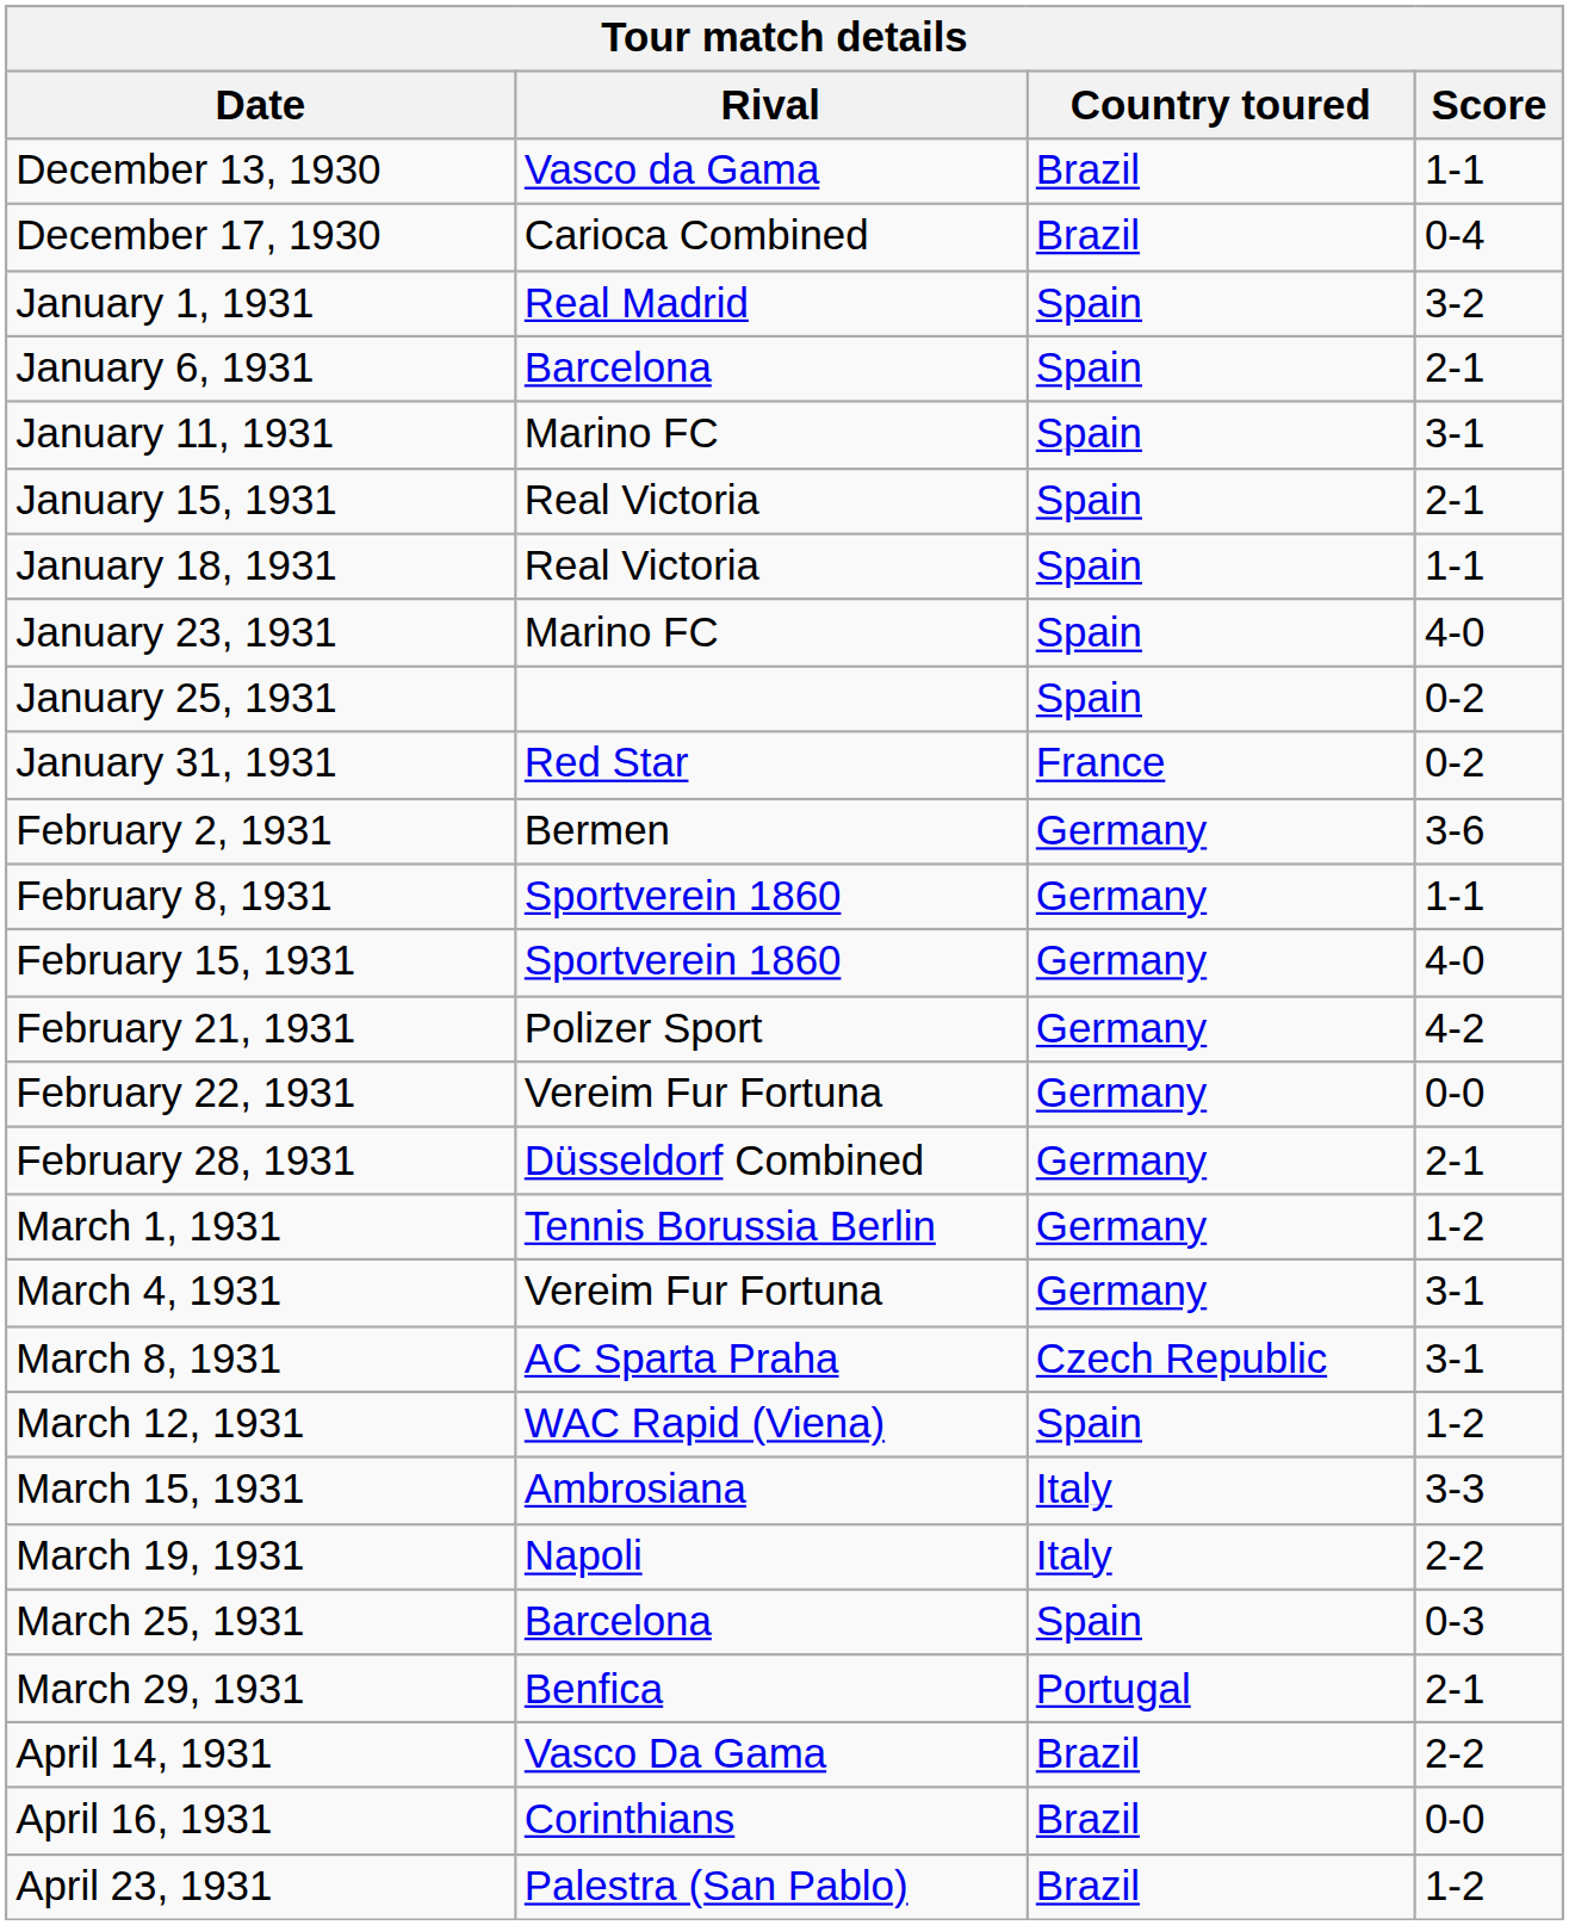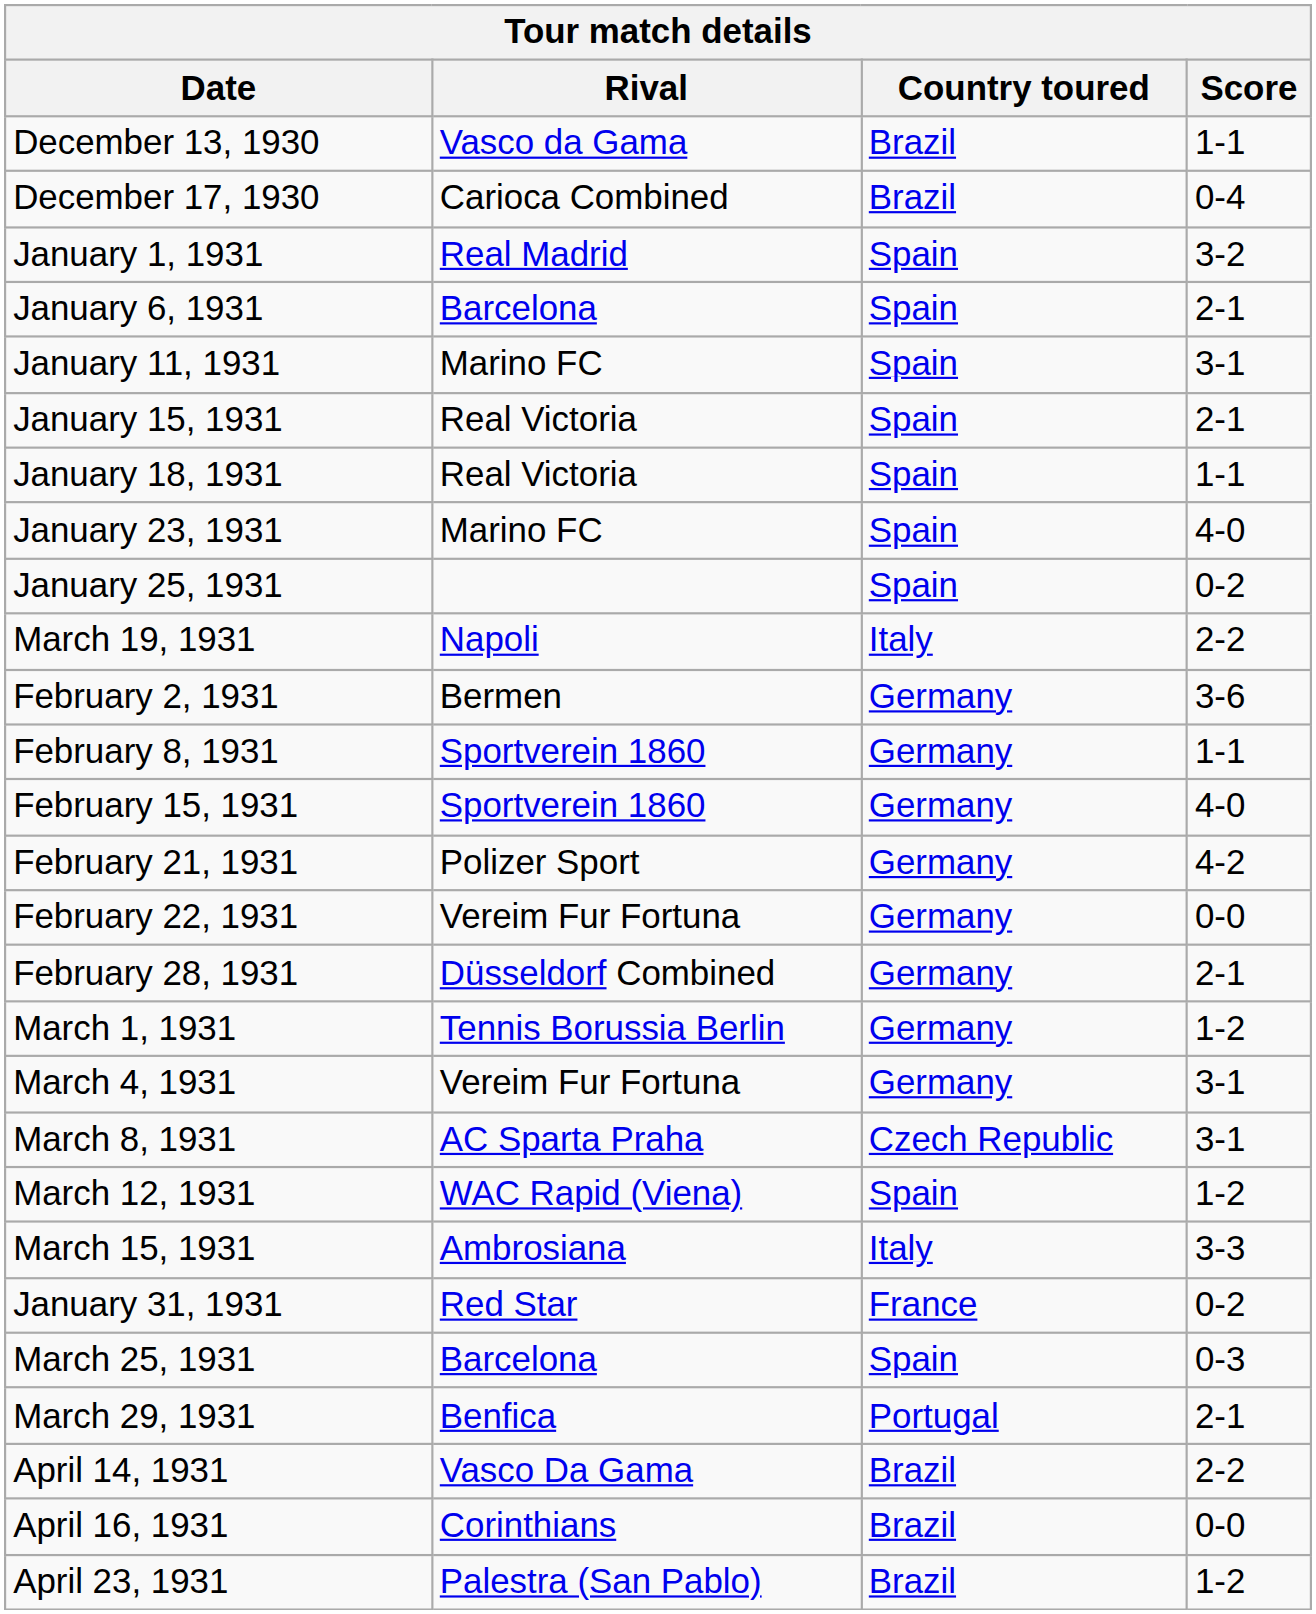 <table class="wikitable collapsible collapsed" style="width:600px">
 <tr>
 <th colspan=4>Tour match details</th>
 </tr>
 <tr>
 <th width=200px>Date</th>
 <th width=200px>Rival</th>
 <th width=150px>Country toured</th>
 <th width=50px>Score</th>
 </tr>
 <tr>
 <td>December 13, 1930</td>
 <td><a href='#'>Vasco da Gama</a></td>
 <td> <a href='#'>Brazil</a></td>
 <td>1-1</td>
 </tr>
 <tr>
 <td>December 17, 1930</td>
 <td>Carioca Combined</td>
 <td> <a href='#'>Brazil</a></td>
 <td>0-4</td>
 </tr>
 <tr>
 <td>January 1, 1931</td>
 <td><a href='#'>Real Madrid</a></td>
 <td> <a href='#'>Spain</a></td>
 <td>3-2</td>
 </tr>
 <tr>
 <td>January 6, 1931</td>
 <td><a href='#'>Barcelona</a></td>
 <td> <a href='#'>Spain</a></td>
 <td>2-1</td>
 </tr>
 <tr>
 <td>January 11, 1931</td>
 <td>Marino FC</td>
 <td> <a href='#'>Spain</a></td>
 <td>3-1</td>
 </tr>
 <tr>
 <td>January 15, 1931</td>
 <td>Real Victoria </td>
 <td> <a href='#'>Spain</a></td>
 <td>2-1</td>
 </tr>
 <tr>
 <td>January 18, 1931</td>
 <td>Real Victoria</td>
 <td> <a href='#'>Spain</a></td>
 <td>1-1</td>
 </tr>
 <tr>
 <td>January 23, 1931</td>
 <td>Marino FC</td>
 <td> <a href='#'>Spain</a></td>
 <td>4-0</td>
 </tr>
 <tr>
 <td>January 25, 1931</td>
 <td></td>
 <td> <a href='#'>Spain</a></td>
 <td>0-2</td>
 </tr>
 <tr>
-<td>January 31, 1931</td>
-<td><a href='#'>Red Star</a> </td>
-<td> <a href='#'>France</a></td>
-<td>0-2</td>
+<td>March 19, 1931</td>
+<td><a href='#'>Napoli</a></td>
+<td> <a href='#'>Italy</a></td>
+<td>2-2</td>
 </tr>
 <tr>
 <td>February 2, 1931</td>
 <td>Bermen</td>
 <td> <a href='#'>Germany</a></td>
 <td>3-6</td>
 </tr>
 <tr>
 <td>February 8, 1931</td>
 <td><a href='#'>Sportverein 1860</a></td>
 <td> <a href='#'>Germany</a></td>
 <td>1-1</td>
 </tr>
 <tr>
 <td>February 15, 1931</td>
 <td><a href='#'>Sportverein 1860</a></td>
 <td> <a href='#'>Germany</a></td>
 <td>4-0</td>
 </tr>
 <tr>
 <td>February 21, 1931</td>
 <td>Polizer Sport</td>
 <td> <a href='#'>Germany</a></td>
 <td>4-2</td>
 </tr>
 <tr>
 <td>February 22, 1931</td>
 <td>Vereim Fur Fortuna</td>
 <td> <a href='#'>Germany</a></td>
 <td>0-0</td>
 </tr>
 <tr>
 <td>February 28, 1931</td>
 <td><a href='#'>Düsseldorf</a> Combined</td>
 <td> <a href='#'>Germany</a></td>
 <td>2-1</td>
 </tr>
 <tr>
 <td>March 1, 1931</td>
 <td><a href='#'>Tennis Borussia Berlin</a></td>
 <td> <a href='#'>Germany</a></td>
 <td>1-2</td>
 </tr>
 <tr>
 <td>March 4, 1931</td>
 <td>Vereim Fur Fortuna</td>
 <td> <a href='#'>Germany</a></td>
 <td>3-1</td>
 </tr>
 <tr>
 <td>March 8, 1931</td>
 <td><a href='#'>AC Sparta Praha</a></td>
 <td> <a href='#'>Czech Republic</a></td>
 <td>3-1</td>
 </tr>
 <tr>
 <td>March 12, 1931</td>
 <td><a href='#'>WAC Rapid (Viena)</a></td>
 <td> <a href='#'>Spain</a></td>
 <td>1-2</td>
 </tr>
 <tr>
 <td>March 15, 1931</td>
 <td><a href='#'>Ambrosiana</a></td>
 <td> <a href='#'>Italy</a></td>
 <td>3-3</td>
 </tr>
 <tr>
-<td>March 19, 1931</td>
-<td><a href='#'>Napoli</a></td>
-<td> <a href='#'>Italy</a></td>
-<td>2-2</td>
+<td>January 31, 1931</td>
+<td><a href='#'>Red Star</a> </td>
+<td> <a href='#'>France</a></td>
+<td>0-2</td>
 </tr>
 <tr>
 <td>March 25, 1931</td>
 <td><a href='#'>Barcelona</a></td>
 <td> <a href='#'>Spain</a></td>
 <td>0-3</td>
 </tr>
 <tr>
 <td>March 29, 1931</td>
 <td><a href='#'>Benfica</a></td>
 <td> <a href='#'>Portugal</a></td>
 <td>2-1</td>
 </tr>
 <tr>
 <td>April 14, 1931</td>
 <td><a href='#'>Vasco Da Gama</a></td>
 <td> <a href='#'>Brazil</a></td>
 <td>2-2</td>
 </tr>
 <tr>
 <td>April 16, 1931</td>
 <td><a href='#'>Corinthians</a></td>
 <td> <a href='#'>Brazil</a></td>
 <td>0-0</td>
 </tr>
 <tr>
 <td>April 23, 1931</td>
 <td><a href='#'>Palestra (San Pablo)</a></td>
 <td> <a href='#'>Brazil</a></td>
 <td>1-2</td>
 </tr>
 </table>
